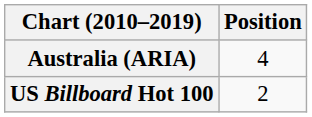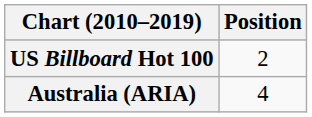 <table class="wikitable sortable plainrowheaders" style="text-align:center">
 <tr>
 <th scope="col">Chart (2010–2019)</th>
 <th scope="col">Position</th>
 </tr>
 <tr>
+<th scope="row">US <em>Billboard</em> Hot 100</th>
+<td>2</td>
+</tr>
+<tr>
 <th scope="row">Australia (ARIA)</th>
 <td>4</td>
 </tr>
-<tr>
-<th scope="row">US <em>Billboard</em> Hot 100</th>
-<td>2</td>
-</tr>
 </table>
